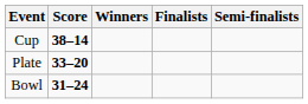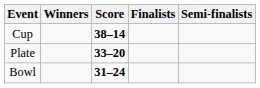 <table class="wikitable" style="text-align: center">
 <tr>
 <th>Event</th>
+<th>Winners</th>
 <th>Score</th>
-<th>Winners</th>
 <th>Finalists</th>
 <th>Semi-finalists</th>
 </tr>
 <tr>
 <td>Cup</td>
+<td align=left><strong></strong></td>
 <td><strong>38–14</strong></td>
-<td align=left><strong></strong></td>
 <td align=left></td>
 <td align=left><br></td>
 </tr>
 <tr>
 <td>Plate</td>
+<td align=left><strong></strong></td>
 <td><strong>33–20</strong></td>
-<td align=left><strong></strong></td>
 <td align=left></td>
 <td align=left><br></td>
 </tr>
 <tr>
 <td>Bowl</td>
+<td align=left><strong></strong></td>
 <td><strong>31–24</strong></td>
-<td align=left><strong></strong></td>
 <td align=left></td>
 <td align=left><br></td>
 </tr>
 </table>
